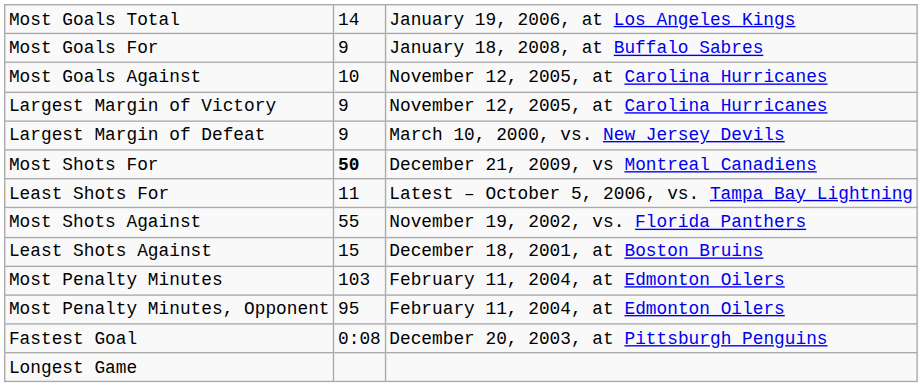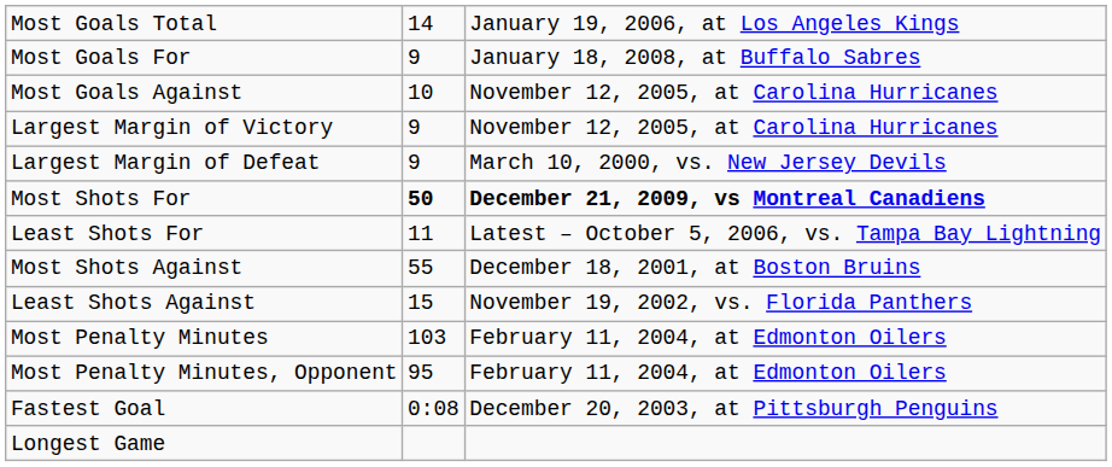 <table class="wikitable">
 <tr>
 <td>Most Goals Total</td>
 <td>14</td>
 <td>January 19, 2006, at <a href='#'>Los Angeles Kings</a></td>
 </tr>
 <tr>
 <td>Most Goals For</td>
 <td>9</td>
 <td>January 18, 2008, at <a href='#'>Buffalo Sabres</a></td>
 </tr>
 <tr>
 <td>Most Goals Against</td>
 <td>10</td>
 <td>November 12, 2005, at <a href='#'>Carolina Hurricanes</a></td>
 </tr>
 <tr>
 <td>Largest Margin of Victory</td>
 <td>9</td>
 <td>November 12, 2005, at <a href='#'>Carolina Hurricanes</a></td>
 </tr>
 <tr>
 <td>Largest Margin of Defeat</td>
 <td>9</td>
 <td>March 10, 2000, vs. <a href='#'>New Jersey Devils</a></td>
 </tr>
 <tr>
 <td>Most Shots For</td>
 <td><strong>50</strong></td>
-<td>December 21, 2009, vs <a href='#'>Montreal Canadiens</a></td>
+<td><strong>December 21, 2009, vs <a href='#'>Montreal Canadiens</a></strong></td>
 </tr>
 <tr>
 <td>Least Shots For</td>
 <td>11</td>
 <td>Latest – October 5, 2006, vs. <a href='#'>Tampa Bay Lightning</a></td>
 </tr>
 <tr>
 <td>Most Shots Against</td>
 <td>55</td>
-<td>November 19, 2002, vs. <a href='#'>Florida Panthers</a></td>
+<td>December 18, 2001, at <a href='#'>Boston Bruins</a></td>
 </tr>
 <tr>
 <td>Least Shots Against</td>
 <td>15</td>
-<td>December 18, 2001, at <a href='#'>Boston Bruins</a></td>
+<td>November 19, 2002, vs. <a href='#'>Florida Panthers</a></td>
 </tr>
 <tr>
 <td>Most Penalty Minutes</td>
 <td>103</td>
 <td>February 11, 2004, at <a href='#'>Edmonton Oilers</a></td>
 </tr>
 <tr>
 <td>Most Penalty Minutes, Opponent</td>
 <td>95</td>
 <td>February 11, 2004, at <a href='#'>Edmonton Oilers</a></td>
 </tr>
 <tr>
 <td>Fastest Goal</td>
 <td>0:08</td>
 <td>December 20, 2003, at <a href='#'>Pittsburgh Penguins</a></td>
 </tr>
 <tr>
 <td>Longest Game</td>
 <td></td>
 <td></td>
 </tr>
 </table>
